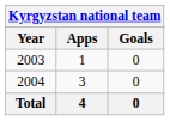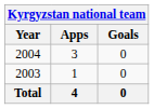 <table class="wikitable" style="text-align:center">
 <tr>
 <th colspan=3><a href='#'>Kyrgyzstan national team</a></th>
 </tr>
 <tr>
 <th>Year</th>
 <th>Apps</th>
 <th>Goals</th>
 </tr>
 <tr>
-<td>2003</td>
-<td>1</td>
+<td>2004</td>
+<td>3</td>
 <td>0</td>
 </tr>
 <tr>
-<td>2004</td>
-<td>3</td>
+<td>2003</td>
+<td>1</td>
 <td>0</td>
 </tr>
 <tr>
 <th>Total</th>
 <th>4</th>
 <th>0</th>
 </tr>
 </table>
